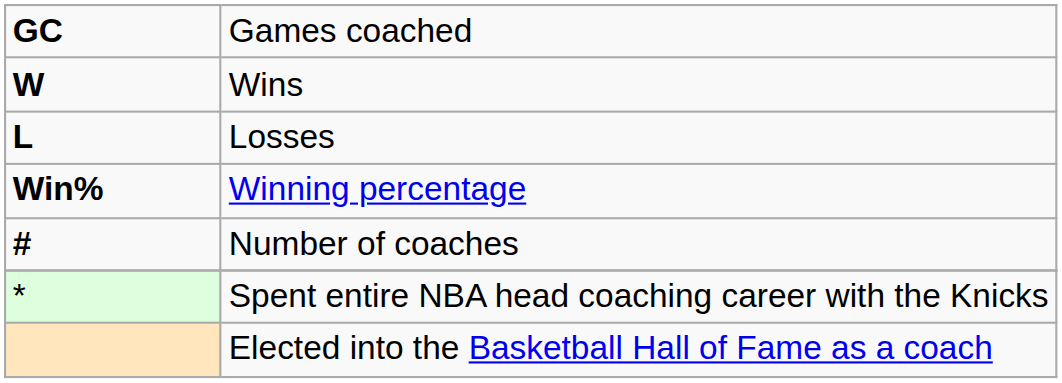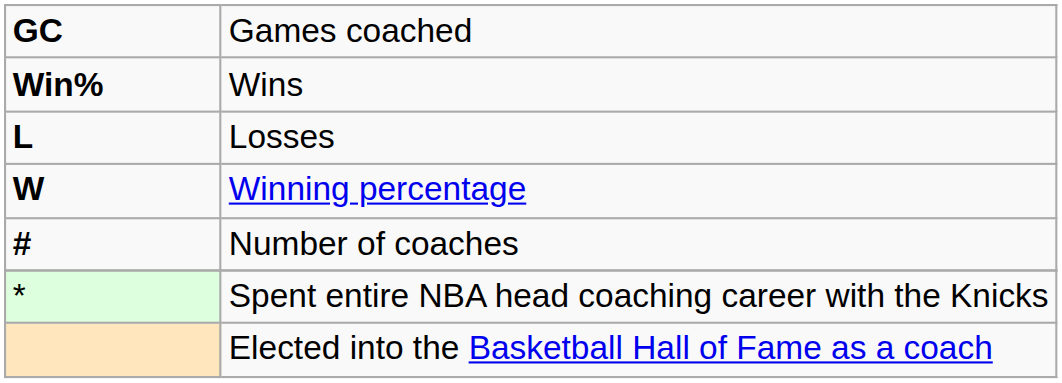 <table class="wikitable">
 <tr>
 <td><strong>GC</strong></td>
 <td>Games coached</td>
 </tr>
 <tr>
-<td><strong>W</strong></td>
+<td><strong>Win%</strong></td>
 <td>Wins</td>
 </tr>
 <tr>
 <td><strong>L</strong></td>
 <td>Losses</td>
 </tr>
 <tr>
-<td><strong>Win%</strong></td>
+<td><strong>W</strong></td>
 <td><a href='#'>Winning percentage</a></td>
 </tr>
 <tr>
 <td><strong>#</strong></td>
 <td>Number of coaches</td>
 </tr>
 <tr>
 </tr>
 <tr>
 <td style="background-color:#ddffdd; width:6em">*</td>
 <td>Spent entire NBA head coaching career with the Knicks</td>
 </tr>
 <tr>
 <td style="background-color:#FFE6BD; width:6em"></td>
 <td>Elected into the <a href='#'>Basketball Hall of Fame as a coach</a></td>
 </tr>
 </table>
